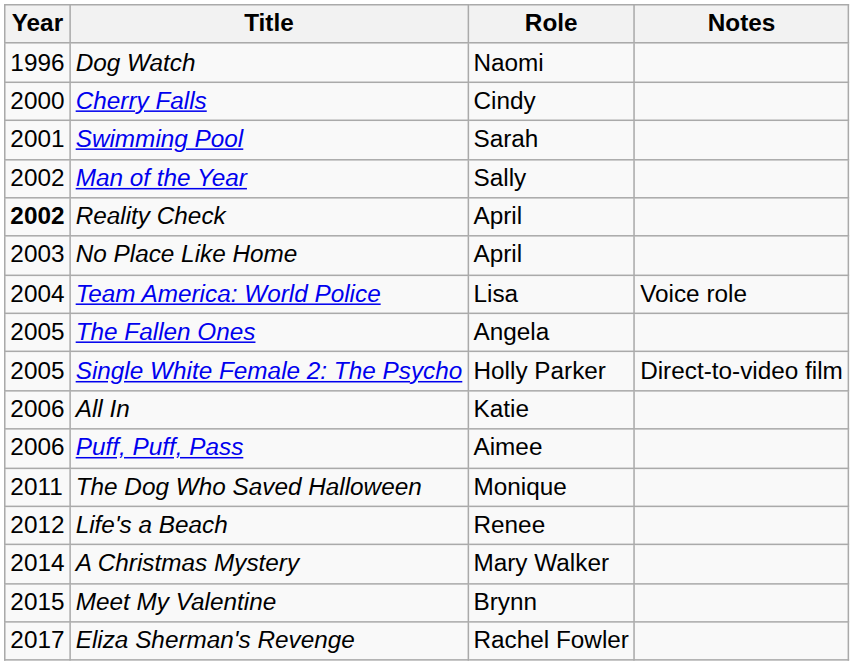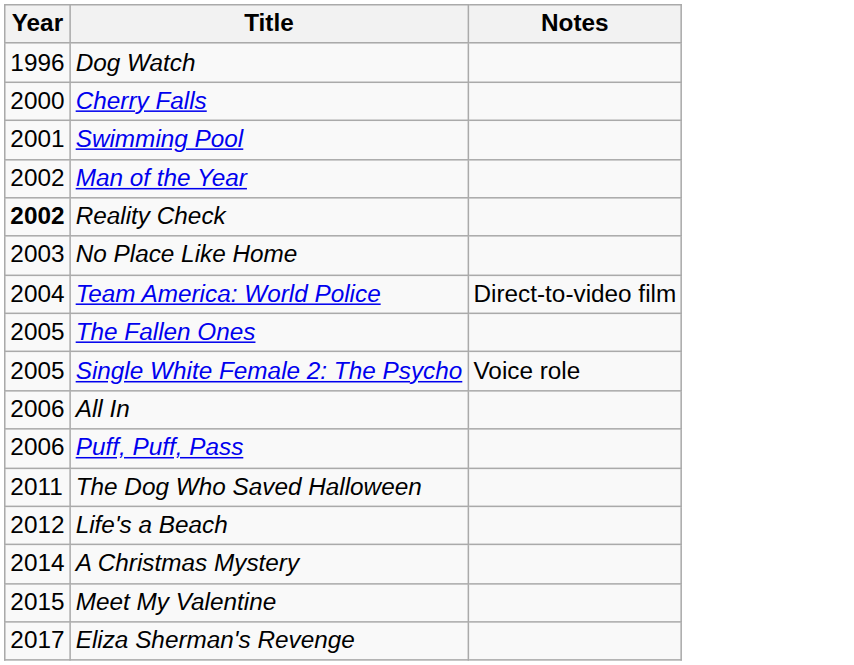 <table class="wikitable sortable">
 <tr>
 <th>Year</th>
 <th>Title</th>
-<th>Role</th>
 <th class="unsortable">Notes</th>
 </tr>
 <tr>
 <td>1996</td>
 <td><em>Dog Watch</em></td>
-<td>Naomi</td>
 <td></td>
 </tr>
 <tr>
 <td>2000</td>
 <td><em><a href='#'>Cherry Falls</a></em></td>
-<td>Cindy</td>
 <td></td>
 </tr>
 <tr>
 <td>2001</td>
 <td><em><a href='#'>Swimming Pool</a></em></td>
-<td>Sarah</td>
 <td></td>
 </tr>
 <tr>
 <td>2002</td>
 <td><em><a href='#'>Man of the Year</a></em></td>
-<td>Sally</td>
 <td></td>
 </tr>
 <tr>
 <td><strong>2002</strong></td>
 <td><em>Reality Check</em></td>
-<td>April</td>
 <td></td>
 </tr>
 <tr>
 <td>2003</td>
 <td><em>No Place Like Home</em></td>
-<td>April</td>
 <td></td>
 </tr>
 <tr>
 <td>2004</td>
 <td><em><a href='#'>Team America: World Police</a></em></td>
-<td>Lisa</td>
-<td>Voice role</td>
+<td>Direct-to-video film</td>
 </tr>
 <tr>
 <td>2005</td>
 <td><em><a href='#'>The Fallen Ones</a></em></td>
-<td>Angela</td>
 <td></td>
 </tr>
 <tr>
 <td>2005</td>
 <td><em><a href='#'>Single White Female 2: The Psycho</a></em></td>
-<td>Holly Parker</td>
-<td>Direct-to-video film</td>
+<td>Voice role</td>
 </tr>
 <tr>
 <td>2006</td>
 <td><em>All In</em></td>
-<td>Katie</td>
 <td></td>
 </tr>
 <tr>
 <td>2006</td>
 <td><em><a href='#'>Puff, Puff, Pass</a></em></td>
-<td>Aimee</td>
 <td></td>
 </tr>
 <tr>
 <td>2011</td>
 <td><em>The Dog Who Saved Halloween</em></td>
-<td>Monique</td>
 <td></td>
 </tr>
 <tr>
 <td>2012</td>
 <td><em>Life's a Beach</em></td>
-<td>Renee</td>
 <td></td>
 </tr>
 <tr>
 <td>2014</td>
 <td><em>A Christmas Mystery</em></td>
-<td>Mary Walker</td>
 <td></td>
 </tr>
 <tr>
 <td>2015</td>
 <td><em>Meet My Valentine</em></td>
-<td>Brynn</td>
 <td></td>
 </tr>
 <tr>
 <td>2017</td>
 <td><em>Eliza Sherman's Revenge</em></td>
-<td>Rachel Fowler</td>
 <td></td>
 </tr>
 </table>
